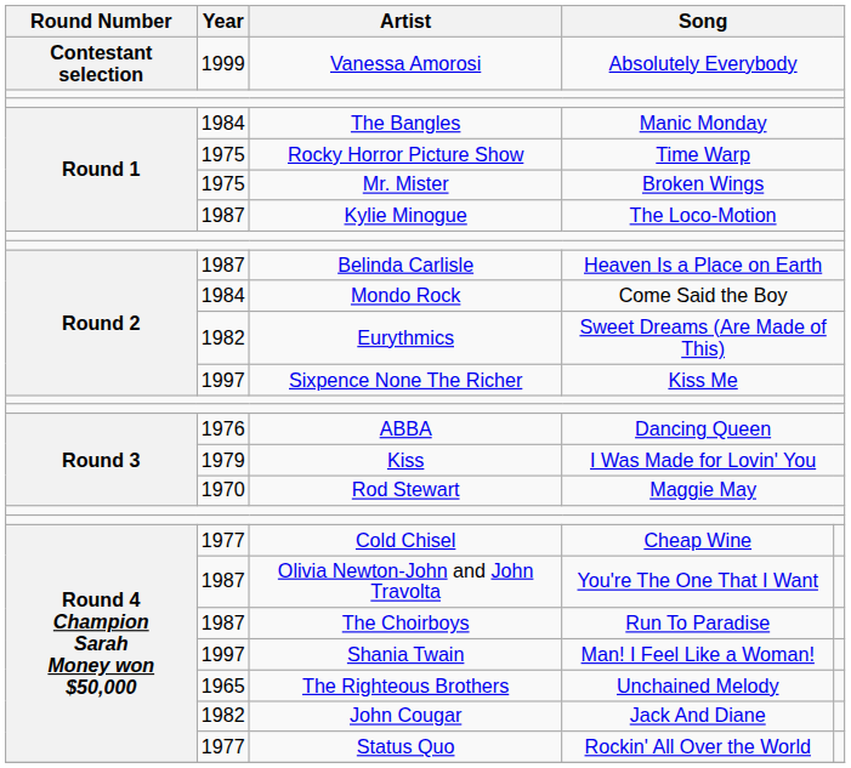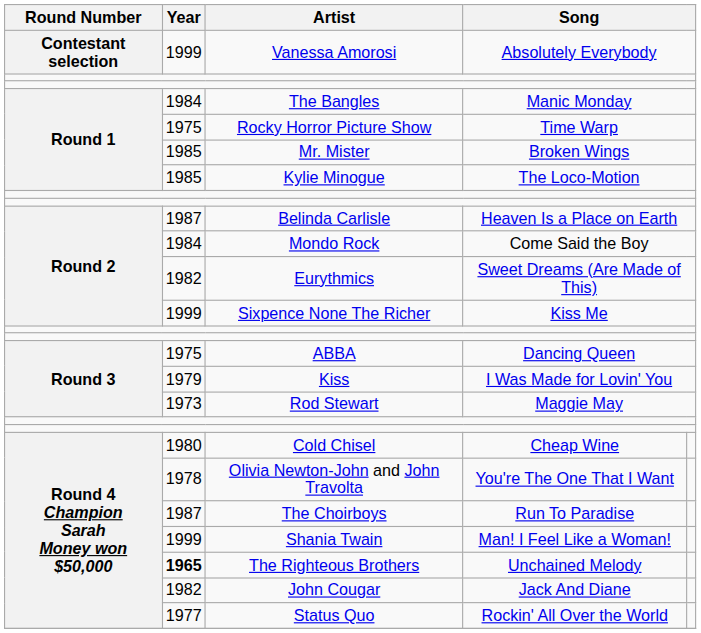 <table class="wikitable" style="text-align: center; font-size:90%" width="99%">
 <tr>
 <th>Round Number</th>
 <th>Year</th>
 <th>Artist</th>
 <th colspan="2">Song</th>
 </tr>
 <tr>
 <th rowspan="1">Contestant selection</th>
 <td>1999</td>
 <td><a href='#'>Vanessa Amorosi</a></td>
 <td colspan="2"><a href='#'>Absolutely Everybody</a></td>
 </tr>
 <tr>
 <td colspan=11></td>
 </tr>
 <tr>
 <td colspan=11></td>
 </tr>
 <tr>
 <th rowspan="4">Round 1</th>
 <td>1984</td>
 <td><a href='#'>The Bangles</a></td>
 <td colspan="2"><a href='#'>Manic Monday</a></td>
 </tr>
 <tr>
 <td>1975</td>
 <td><a href='#'>Rocky Horror Picture Show</a></td>
 <td colspan="2"><a href='#'>Time Warp</a></td>
 </tr>
 <tr>
-<td>1975</td>
+<td>1985</td>
 <td><a href='#'>Mr. Mister</a></td>
 <td colspan="2"><a href='#'>Broken Wings</a></td>
 </tr>
 <tr>
-<td>1987</td>
+<td>1985</td>
 <td><a href='#'>Kylie Minogue</a></td>
 <td colspan="2"><a href='#'>The Loco-Motion</a></td>
 </tr>
 <tr>
 <td colspan=11></td>
 </tr>
 <tr>
 <td colspan=11></td>
 </tr>
 <tr>
 <th rowspan="4">Round 2</th>
 <td>1987</td>
 <td><a href='#'>Belinda Carlisle</a></td>
 <td colspan="2"><a href='#'>Heaven Is a Place on Earth</a></td>
 </tr>
 <tr>
 <td>1984</td>
 <td><a href='#'>Mondo Rock</a></td>
 <td colspan="2">Come Said the Boy</td>
 </tr>
 <tr>
 <td>1982</td>
 <td><a href='#'>Eurythmics</a></td>
 <td colspan="2"><a href='#'>Sweet Dreams (Are Made of This)</a></td>
 </tr>
 <tr>
-<td>1997</td>
+<td>1999</td>
 <td><a href='#'>Sixpence None The Richer</a></td>
 <td colspan="2"><a href='#'>Kiss Me</a></td>
 </tr>
 <tr>
 <td colspan=11></td>
 </tr>
 <tr>
 <td colspan=11></td>
 </tr>
 <tr>
 <th rowspan="3">Round 3</th>
-<td>1976</td>
+<td>1975</td>
 <td><a href='#'>ABBA</a></td>
 <td colspan="2"><a href='#'>Dancing Queen</a></td>
 </tr>
 <tr>
 <td>1979</td>
 <td><a href='#'>Kiss</a></td>
 <td colspan="2"><a href='#'>I Was Made for Lovin' You</a></td>
 </tr>
 <tr>
-<td>1970</td>
+<td>1973</td>
 <td><a href='#'>Rod Stewart</a></td>
 <td colspan="2"><a href='#'>Maggie May</a></td>
 </tr>
 <tr>
 <td colspan=11></td>
 </tr>
 <tr>
 <td colspan=11></td>
 </tr>
 <tr>
 <th rowspan="7">Round 4<br><em><u>Champion</u><br>Sarah</em><br><em><u>Money won</u><br>$50,000</em></th>
-<td>1977</td>
+<td>1980</td>
 <td><a href='#'>Cold Chisel</a></td>
 <td><a href='#'>Cheap Wine</a></td>
 <td></td>
 </tr>
 <tr>
-<td>1987</td>
+<td>1978</td>
 <td><a href='#'>Olivia Newton-John</a> and <a href='#'>John Travolta</a></td>
 <td><a href='#'>You're The One That I Want</a></td>
 <td></td>
 </tr>
 <tr>
 <td>1987</td>
 <td><a href='#'>The Choirboys</a></td>
 <td><a href='#'>Run To Paradise</a></td>
 <td></td>
 </tr>
 <tr>
-<td>1997</td>
+<td>1999</td>
 <td><a href='#'>Shania Twain</a></td>
 <td><a href='#'>Man! I Feel Like a Woman!</a></td>
 <td></td>
 </tr>
 <tr>
-<td>1965</td>
+<td><strong>1965</strong></td>
 <td><a href='#'>The Righteous Brothers</a></td>
 <td><a href='#'>Unchained Melody</a></td>
 <td></td>
 </tr>
 <tr>
 <td>1982</td>
 <td><a href='#'>John Cougar</a></td>
 <td><a href='#'>Jack And Diane</a></td>
 <td></td>
 </tr>
 <tr>
 <td>1977</td>
 <td><a href='#'>Status Quo</a></td>
 <td><a href='#'>Rockin' All Over the World</a></td>
 <td></td>
 </tr>
 <tr>
 </tr>
 </table>
